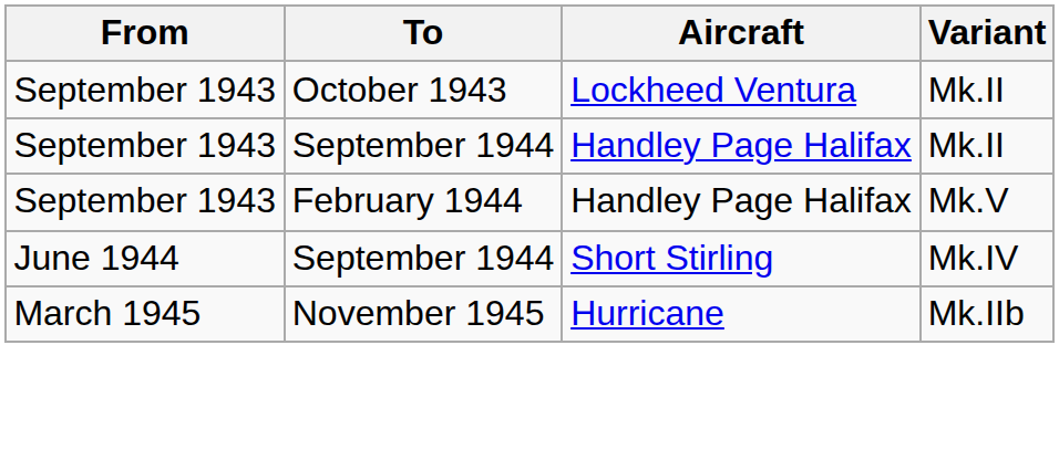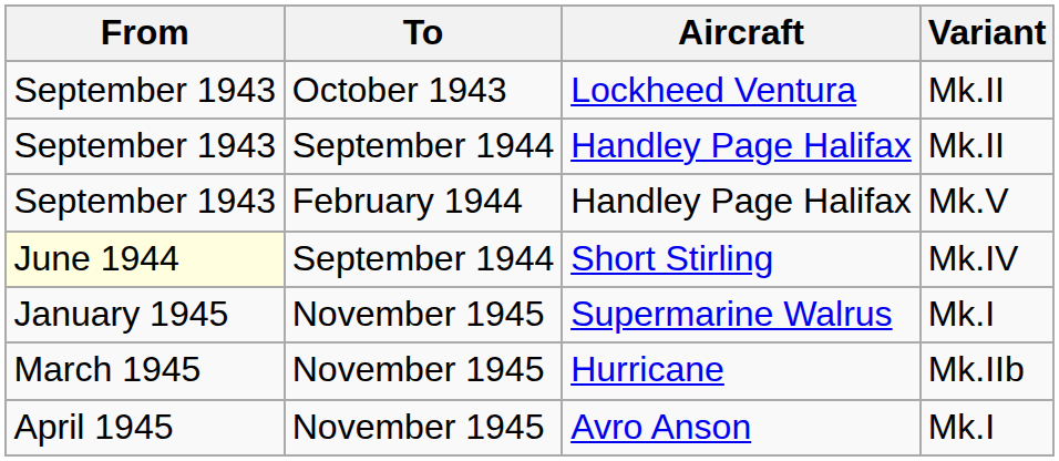 <table class="wikitable">
 <tr>
 <th>From</th>
 <th>To</th>
 <th>Aircraft</th>
 <th>Variant</th>
 </tr>
 <tr>
 <td>September 1943</td>
 <td>October 1943</td>
 <td><a href='#'>Lockheed Ventura</a></td>
 <td>Mk.II</td>
 </tr>
 <tr>
 <td>September 1943</td>
 <td>September 1944</td>
 <td><a href='#'>Handley Page Halifax</a></td>
 <td>Mk.II</td>
 </tr>
 <tr>
 <td>September 1943</td>
 <td>February 1944</td>
 <td>Handley Page Halifax</td>
 <td>Mk.V</td>
 </tr>
 <tr>
-<td>June 1944</td>
+<td style="background: lightyellow;">June 1944</td>
 <td>September 1944</td>
 <td><a href='#'>Short Stirling</a></td>
 <td>Mk.IV</td>
+</tr>
+<tr>
+<td>January 1945</td>
+<td>November 1945</td>
+<td><a href='#'>Supermarine Walrus</a></td>
+<td>Mk.I</td>
 </tr>
 <tr>
 <td>March 1945</td>
 <td>November 1945</td>
 <td><a href='#'>Hurricane</a></td>
 <td>Mk.IIb</td>
 </tr>
+<tr>
+<td>April 1945</td>
+<td>November 1945</td>
+<td><a href='#'>Avro Anson</a></td>
+<td>Mk.I</td>
+</tr>
 </table>
